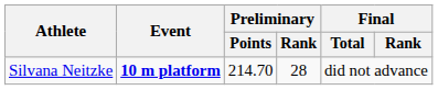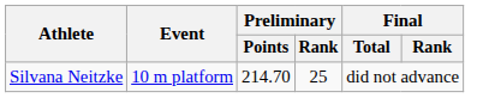 <table class="wikitable" style="font-size:90%">
 <tr>
 <th rowspan="2">Athlete</th>
 <th rowspan="2">Event</th>
 <th colspan=2>Preliminary</th>
 <th colspan=2>Final</th>
 </tr>
 <tr style="font-size:95%">
 <th>Points</th>
 <th>Rank</th>
 <th>Total</th>
 <th>Rank</th>
 </tr>
 <tr align=center>
 <td rowspan=1><a href='#'>Silvana Neitzke</a></td>
-<td><strong><a href='#'>10 m platform</a></strong></td>
+<td><a href='#'>10 m platform</a></td>
 <td style="text-align:center;">214.70</td>
-<td style="text-align:center;">28</td>
+<td style="text-align:center;">25</td>
 <td style="text-align:center;" colspan=2>did not advance</td>
 </tr>
 </table>
